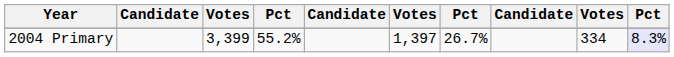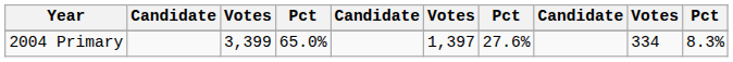 <table class="wikitable" style="margin:0.5em ; font-size:95%">
 <tr>
 <th>Year</th>
 <th>Candidate</th>
 <th>Votes</th>
 <th>Pct</th>
 <th>Candidate</th>
 <th>Votes</th>
 <th>Pct</th>
 <th>Candidate</th>
 <th>Votes</th>
 <th>Pct</th>
 </tr>
 <tr>
 </tr>
 <tr>
 <td>2004 Primary</td>
 <td></td>
 <td>3,399</td>
-<td>55.2%</td>
+<td>65.0%</td>
 <td></td>
 <td>1,397</td>
-<td>26.7%</td>
+<td>27.6%</td>
 <td></td>
 <td>334</td>
-<td style="background: lavender;">8.3%</td>
+<td>8.3%</td>
 </tr>
 </table>
